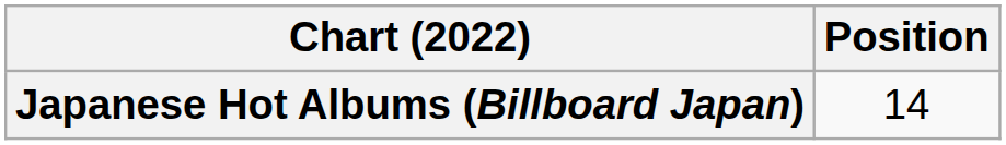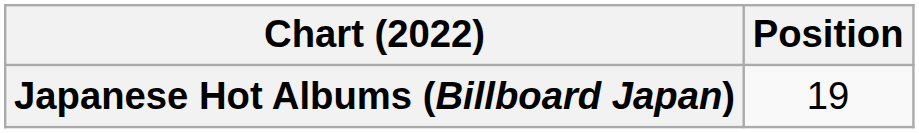 <table class="wikitable plainrowheaders" style="text-align:center">
 <tr>
 <th scope="col">Chart (2022)</th>
 <th scope="col">Position</th>
 </tr>
 <tr>
 <th scope="row">Japanese Hot Albums (<em>Billboard Japan</em>)</th>
-<td>14</td>
+<td>19</td>
 </tr>
 </table>
